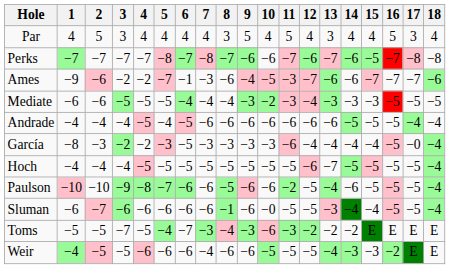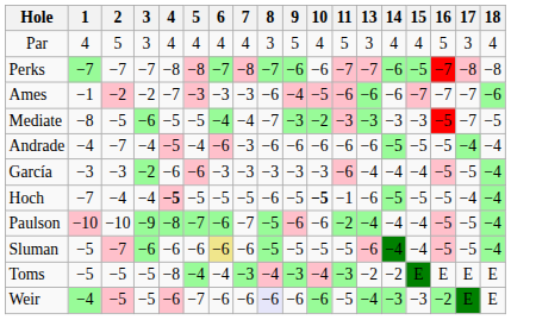 <table class="wikitable" style="text-align:center">
 <tr>
 <th>Hole</th>
 <th>1</th>
 <th>2</th>
 <th>3</th>
 <th>4</th>
 <th>5</th>
 <th>6</th>
 <th>7</th>
 <th>8</th>
 <th>9</th>
 <th>10</th>
 <th>11</th>
-<th>12</th>
 <th>13</th>
 <th>14</th>
 <th>15</th>
 <th>16</th>
 <th>17</th>
 <th>18</th>
 </tr>
 <tr>
 <td>Par</td>
 <td>4</td>
 <td>5</td>
 <td>3</td>
 <td>4</td>
 <td>4</td>
 <td>4</td>
 <td>4</td>
 <td>3</td>
 <td>5</td>
 <td>4</td>
 <td>5</td>
-<td>4</td>
 <td>3</td>
 <td>4</td>
 <td>4</td>
 <td>5</td>
 <td>3</td>
 <td>4</td>
 </tr>
 <tr>
 <td align=left> Perks</td>
 <td style="background:PaleGreen;">−7</td>
 <td>−7</td>
 <td>−7</td>
-<td>−7</td>
+<td>−8</td>
 <td style="background: Pink;">−8</td>
 <td style="background:PaleGreen;">−7</td>
 <td style="background: Pink;">−8</td>
 <td style="background:PaleGreen;">−7</td>
 <td style="background:PaleGreen;">−6</td>
 <td>−6</td>
 <td style="background: Pink;">−7</td>
-<td style="background:PaleGreen;">−6</td>
 <td style="background: Pink;">−7</td>
 <td style="background:PaleGreen;">−6</td>
 <td style="background:PaleGreen;">−5</td>
 <td style="background: Red;">−7</td>
 <td style="background: Pink;">−8</td>
 <td>−8</td>
 </tr>
 <tr>
 <td align=left> Ames</td>
-<td>−9</td>
-<td style="background: Pink;">−6</td>
+<td>−1</td>
+<td style="background: Pink;">−2</td>
 <td>−2</td>
-<td>−2</td>
-<td style="background: Pink;">−7</td>
-<td>−1</td>
+<td>−7</td>
+<td style="background: Pink;">−3</td>
+<td>−3</td>
 <td>−3</td>
 <td>−6</td>
 <td style="background: Pink;">−4</td>
 <td style="background: Pink;">−5</td>
-<td style="background: Pink;">−3</td>
-<td style="background: Pink;">−7</td>
+<td style="background: Pink;">−6</td>
 <td style="background:PaleGreen;">−6</td>
 <td>−6</td>
 <td style="background: Pink;">−7</td>
 <td>−7</td>
 <td>−7</td>
 <td style="background:PaleGreen;">−6</td>
 </tr>
 <tr>
 <td align=left> Mediate</td>
-<td>−6</td>
-<td>−6</td>
-<td style="background:PaleGreen;">−5</td>
+<td>−8</td>
+<td>−5</td>
+<td style="background:PaleGreen;">−6</td>
 <td>−5</td>
 <td>−5</td>
 <td style="background:PaleGreen;">−4</td>
 <td>−4</td>
-<td>−4</td>
+<td>−7</td>
 <td style="background:PaleGreen;">−3</td>
 <td style="background:PaleGreen;">−2</td>
 <td style="background: Pink;">−3</td>
-<td style="background: Pink;">−4</td>
 <td style="background:PaleGreen;">−3</td>
 <td>−3</td>
 <td>−3</td>
 <td style="background: Red;">−5</td>
-<td>−5</td>
+<td>−7</td>
 <td>−5</td>
 </tr>
 <tr>
 <td align=left> Andrade</td>
 <td>−4</td>
-<td>−4</td>
+<td>−7</td>
 <td>−4</td>
 <td style="background: Pink;">−5</td>
 <td>−4</td>
-<td style="background: Pink;">−5</td>
-<td>−6</td>
-<td>−6</td>
+<td style="background: Pink;">−6</td>
+<td>−3</td>
 <td>−6</td>
 <td>−6</td>
 <td>−6</td>
 <td>−6</td>
 <td>−6</td>
 <td style="background:PaleGreen;">−5</td>
 <td>−5</td>
 <td>−5</td>
 <td style="background:PaleGreen;">−4</td>
 <td>−4</td>
 </tr>
 <tr>
 <td align=left> García</td>
-<td>−8</td>
+<td>−3</td>
 <td>−3</td>
 <td style="background:PaleGreen;">−2</td>
-<td>−2</td>
-<td style="background: Pink;">−3</td>
-<td>−5</td>
+<td>−6</td>
+<td style="background: Pink;">−6</td>
+<td>−3</td>
 <td>−3</td>
 <td>−3</td>
 <td>−3</td>
 <td>−3</td>
 <td style="background: Pink;">−6</td>
 <td>−4</td>
 <td>−4</td>
 <td>−4</td>
-<td>−4</td>
 <td style="background: Pink;">−5</td>
-<td>−0</td>
+<td>−5</td>
 <td style="background:PaleGreen;">−4</td>
 </tr>
 <tr>
 <td align=left> Hoch</td>
+<td>−7</td>
 <td>−4</td>
 <td>−4</td>
-<td>−4</td>
-<td style="background: Pink;">−5</td>
+<td style="background: Pink;"><strong>−5</strong></td>
 <td>−5</td>
 <td>−5</td>
 <td>−5</td>
+<td>−6</td>
+<td>−5</td>
+<td><strong>−5</strong></td>
+<td>−1</td>
+<td>−6</td>
+<td style="background:PaleGreen;">−5</td>
 <td>−5</td>
 <td>−5</td>
-<td>−5</td>
-<td>−5</td>
-<td style="background: Pink;">−6</td>
-<td>−7</td>
-<td style="background:PaleGreen;">−5</td>
-<td style="background: pink;">−5</td>
-<td>−5</td>
-<td>−5</td>
+<td>−4</td>
 <td style="background:PaleGreen;">−4</td>
 </tr>
 <tr>
 <td align=left> Paulson</td>
 <td style="background: Pink;">−10</td>
 <td>−10</td>
 <td style="background:PaleGreen;">−9</td>
 <td style="background:PaleGreen;">−8</td>
 <td style="background:PaleGreen;">−7</td>
 <td style="background:PaleGreen;">−6</td>
-<td>−6</td>
+<td>−7</td>
 <td style="background:PaleGreen;">−5</td>
 <td style="background: Pink;">−6</td>
 <td>−6</td>
 <td style="background:PaleGreen;">−2</td>
-<td>−5</td>
 <td style="background:PaleGreen;">−4</td>
-<td>−6</td>
-<td>−5</td>
+<td>−4</td>
+<td>−4</td>
 <td style="background: Pink;">−5</td>
 <td>−5</td>
 <td style="background:PaleGreen;">−4</td>
 </tr>
 <tr>
 <td align=left> Sluman</td>
-<td>−6</td>
+<td>−5</td>
 <td style="background: Pink;">−7</td>
 <td style="background:PaleGreen;">−6</td>
 <td>−6</td>
 <td>−6</td>
+<td style="background: khaki;">−6</td>
 <td>−6</td>
-<td>−6</td>
-<td style="background:PaleGreen;">−1</td>
-<td>−6</td>
-<td>−0</td>
+<td style="background:PaleGreen;">−5</td>
 <td>−5</td>
 <td>−5</td>
-<td style="background: Pink;">−3</td>
+<td>−5</td>
+<td style="background: Pink;">−6</td>
 <td style="background:Green;">−4</td>
 <td>−4</td>
 <td style="background: Pink;">−5</td>
 <td>−5</td>
 <td style="background:PaleGreen;">−4</td>
 </tr>
 <tr>
 <td align=left> Toms</td>
 <td>−5</td>
 <td>−5</td>
-<td>−7</td>
 <td>−5</td>
+<td>−8</td>
 <td style="background:PaleGreen;">−4</td>
-<td>−7</td>
+<td>−4</td>
 <td style="background:PaleGreen;">−3</td>
 <td style="background: Pink;">−4</td>
 <td style="background:PaleGreen;">−3</td>
-<td style="background: Pink;">−6</td>
+<td style="background: Pink;">−4</td>
 <td style="background:PaleGreen;">−3</td>
-<td style="background:PaleGreen;">−2</td>
 <td>−2</td>
 <td>−2</td>
 <td style="background:Green;">E</td>
 <td>E</td>
 <td>E</td>
 <td>E</td>
 </tr>
 <tr>
 <td align=left> Weir</td>
 <td style="background:PaleGreen;">−4</td>
 <td style="background: Pink;">−5</td>
 <td>−5</td>
 <td style="background: Pink;">−6</td>
+<td>−7</td>
 <td>−6</td>
 <td>−6</td>
-<td>−4</td>
+<td style="background: lavender;">−6</td>
 <td>−6</td>
-<td>−6</td>
-<td style="background:PaleGreen;">−5</td>
-<td>−5</td>
+<td style="background:PaleGreen;">−6</td>
 <td>−5</td>
 <td style="background:PaleGreen;">−4</td>
 <td style="background:PaleGreen;">−3</td>
 <td>−3</td>
 <td style="background:PaleGreen;">−2</td>
 <td style="background:Green;">E</td>
 <td>E</td>
 </tr>
 </table>
